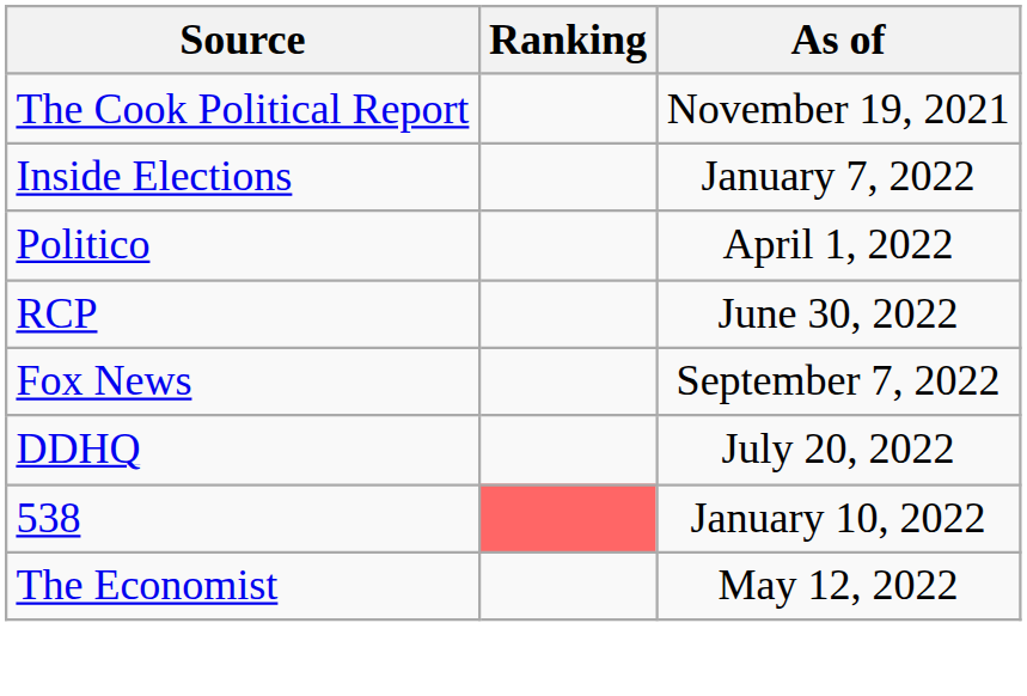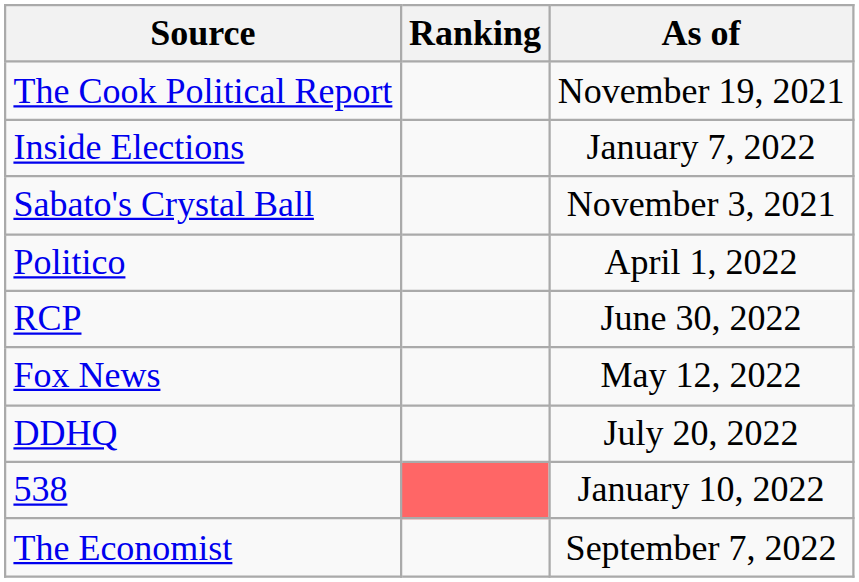 <table class="wikitable" style="text-align:center">
 <tr>
 <th>Source</th>
 <th>Ranking</th>
 <th>As of</th>
 </tr>
 <tr>
 <td align=left><a href='#'>The Cook Political Report</a></td>
 <td></td>
 <td>November 19, 2021</td>
 </tr>
 <tr>
 <td align=left><a href='#'>Inside Elections</a></td>
 <td></td>
 <td>January 7, 2022</td>
 </tr>
 <tr>
+<td align=left><a href='#'>Sabato's Crystal Ball</a></td>
+<td></td>
+<td>November 3, 2021</td>
+</tr>
+<tr>
 <td align="left"><a href='#'>Politico</a></td>
 <td></td>
 <td>April 1, 2022</td>
 </tr>
 <tr>
 <td align="left"><a href='#'>RCP</a></td>
 <td></td>
 <td>June 30, 2022</td>
 </tr>
 <tr>
 <td align=left><a href='#'>Fox News</a></td>
 <td></td>
-<td>September 7, 2022</td>
+<td>May 12, 2022</td>
 </tr>
 <tr>
 <td align="left"><a href='#'>DDHQ</a></td>
 <td></td>
 <td>July 20, 2022</td>
 </tr>
 <tr>
 <td align="left"><a href='#'>538</a></td>
 <td style="background:#f66"></td>
 <td>January 10, 2022</td>
 </tr>
 <tr>
 <td align="left"><a href='#'>The Economist</a></td>
 <td></td>
-<td>May 12, 2022</td>
+<td>September 7, 2022</td>
 </tr>
 </table>
